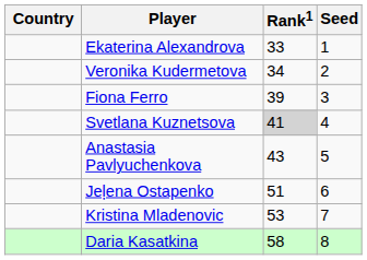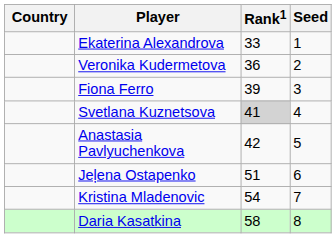 <table class="sortable wikitable">
 <tr>
 <th width="70">Country</th>
 <th width="175">Player</th>
 <th>Rank<sup>1</sup></th>
 <th>Seed</th>
 </tr>
 <tr>
 <td></td>
 <td><a href='#'>Ekaterina Alexandrova</a></td>
 <td>33</td>
 <td>1</td>
 </tr>
 <tr>
 <td></td>
 <td><a href='#'>Veronika Kudermetova</a></td>
-<td>34</td>
+<td>36</td>
 <td>2</td>
 </tr>
 <tr>
 <td></td>
 <td><a href='#'>Fiona Ferro</a></td>
 <td>39</td>
 <td>3</td>
 </tr>
 <tr>
 <td></td>
 <td><a href='#'>Svetlana Kuznetsova</a></td>
 <td style="background: lightgrey;">41</td>
 <td>4</td>
 </tr>
 <tr>
 <td></td>
 <td><a href='#'>Anastasia Pavlyuchenkova</a></td>
-<td>43</td>
+<td>42</td>
 <td>5</td>
 </tr>
 <tr>
 <td></td>
 <td><a href='#'>Jeļena Ostapenko</a></td>
 <td>51</td>
 <td>6</td>
 </tr>
 <tr>
 <td></td>
 <td><a href='#'>Kristina Mladenovic</a></td>
-<td>53</td>
+<td>54</td>
 <td>7</td>
 </tr>
 <tr style="background:#cfc;">
 <td></td>
 <td><a href='#'>Daria Kasatkina</a></td>
 <td>58</td>
 <td>8</td>
 </tr>
 </table>
